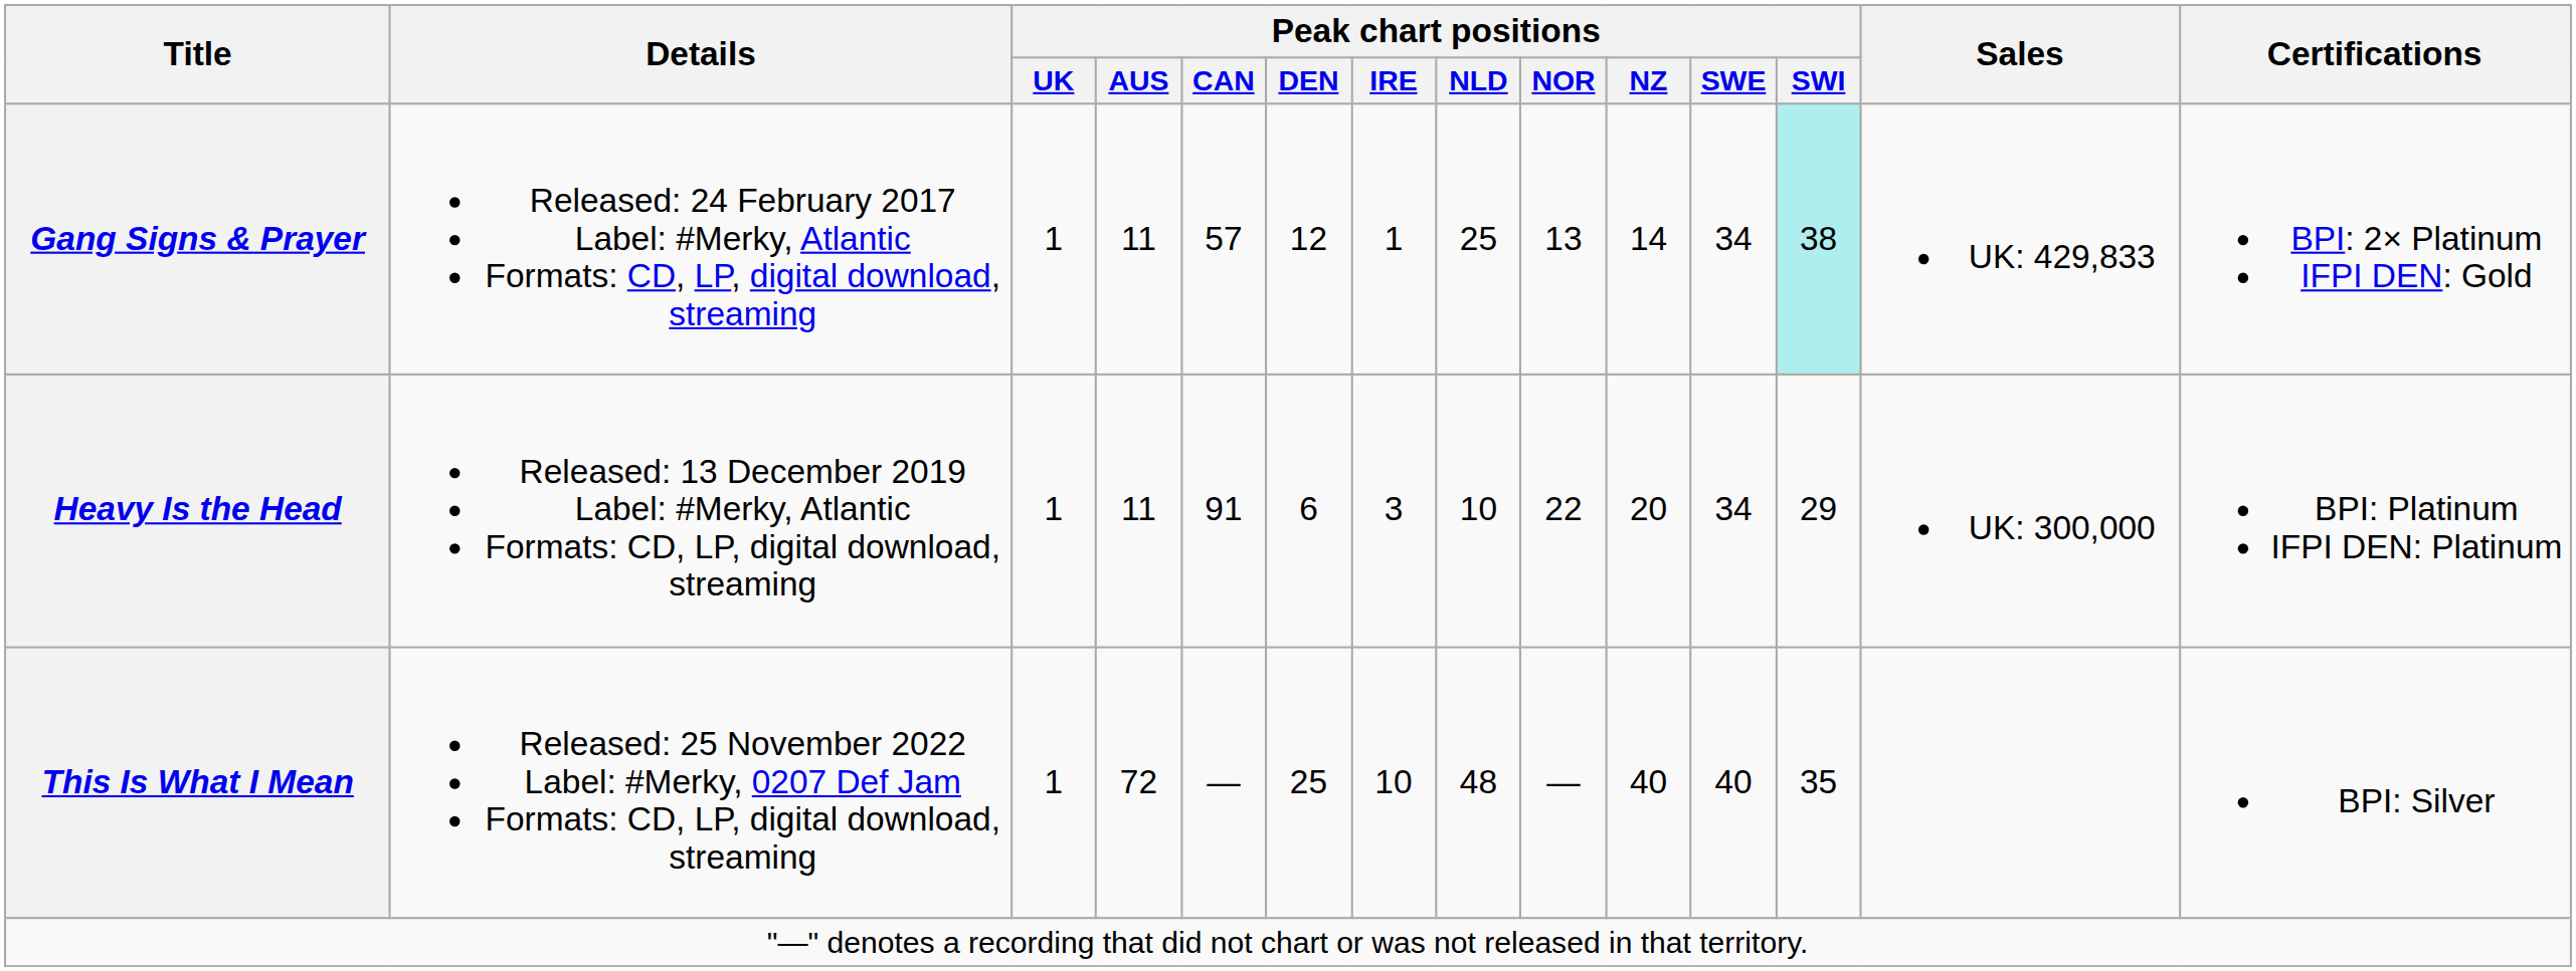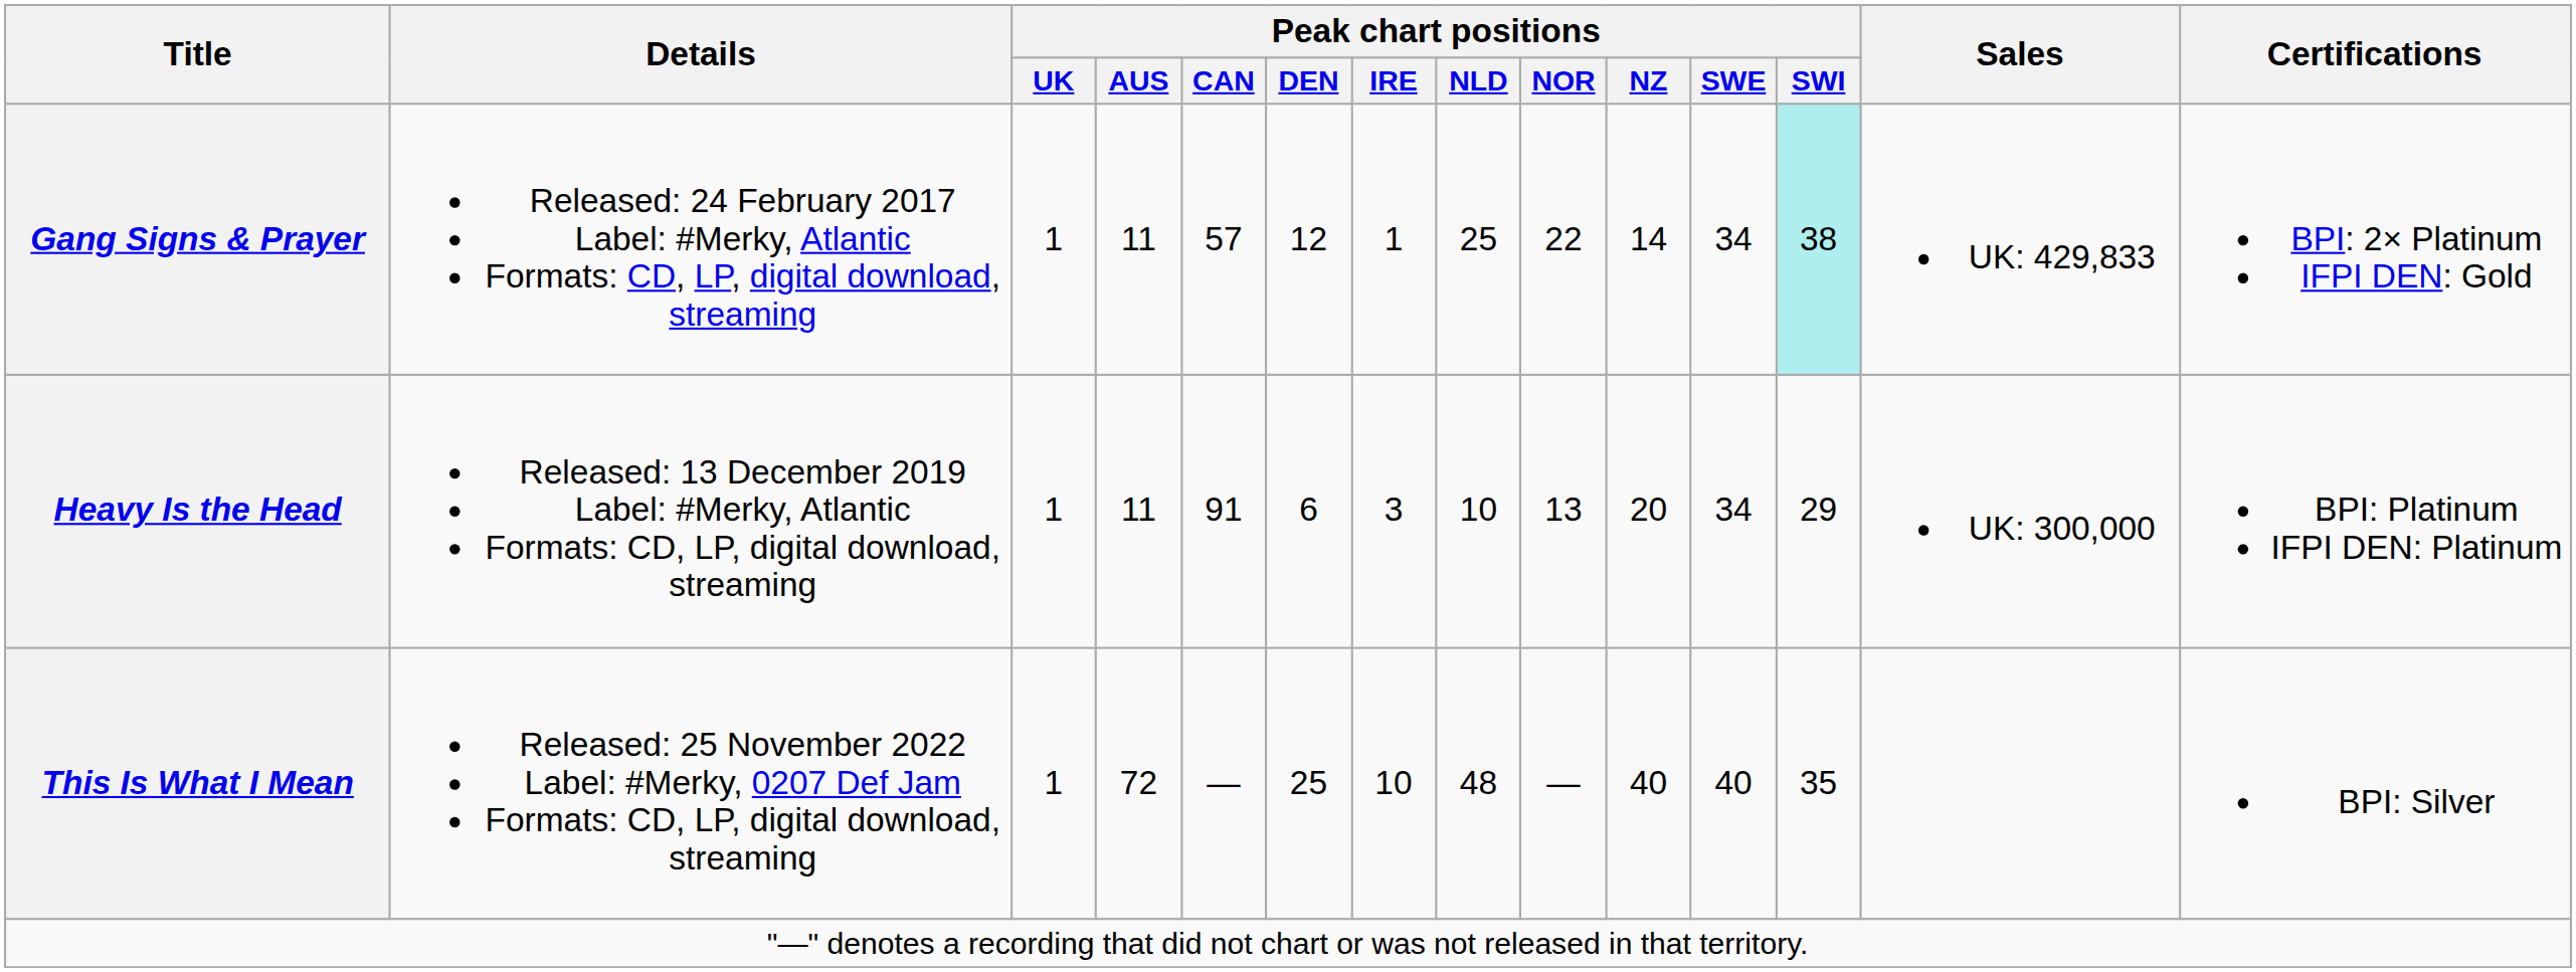 <table class="wikitable plainrowheaders" style="text-align:center;">
 <tr>
 <th scope="col" rowspan="2" style="width:11em;">Title</th>
 <th scope="col" rowspan="2" style="width:18em;">Details</th>
 <th scope="col" colspan="10">Peak chart positions</th>
 <th scope="col" rowspan="2" style="width:9em;">Sales</th>
 <th scope="col" rowspan="2">Certifications</th>
 </tr>
 <tr>
 <th scope="col" style="width:2.5em;font-size:85%;"><a href='#'>UK</a><br></th>
 <th scope="col" style="width:2.5em;font-size:85%;"><a href='#'>AUS</a><br></th>
 <th scope="col" style="width:2.5em;font-size:85%;"><a href='#'>CAN</a><br></th>
 <th scope="col" style="width:2.5em;font-size:85%;"><a href='#'>DEN</a><br></th>
 <th scope="col" style="width:2.5em;font-size:85%;"><a href='#'>IRE</a><br></th>
 <th scope="col" style="width:2.5em;font-size:85%;"><a href='#'>NLD</a><br></th>
 <th scope="col" style="width:2.5em;font-size:85%;"><a href='#'>NOR</a><br></th>
 <th scope="col" style="width:2.5em;font-size:85%;"><a href='#'>NZ</a><br></th>
 <th scope="col" style="width:2.5em;font-size:85%;"><a href='#'>SWE</a><br></th>
 <th scope="col" style="width:2.5em;font-size:85%;"><a href='#'>SWI</a><br></th>
 </tr>
 <tr>
 <th scope="row"><em><a href='#'>Gang Signs & Prayer</a></em></th>
 <td><br><ul><li>Released: 24 February 2017</li><li>Label: #Merky, <a href='#'>Atlantic</a></li><li>Formats: <a href='#'>CD</a>, <a href='#'>LP</a>, <a href='#'>digital download</a>, <a href='#'>streaming</a></li></ul></td>
 <td>1</td>
 <td>11</td>
 <td>57</td>
 <td>12</td>
 <td>1</td>
 <td>25</td>
-<td>13</td>
+<td>22</td>
 <td>14</td>
 <td>34</td>
 <td style="background: paleturquoise;">38</td>
 <td><br><ul><li>UK: 429,833</li></ul></td>
 <td><br><ul><li><a href='#'>BPI</a>: 2× Platinum</li><li><a href='#'>IFPI DEN</a>: Gold</li></ul></td>
 </tr>
 <tr>
 <th scope="row"><em><a href='#'>Heavy Is the Head</a></em></th>
 <td><br><ul><li>Released: 13 December 2019</li><li>Label: #Merky, Atlantic</li><li>Formats: CD, LP, digital download, streaming</li></ul></td>
 <td>1</td>
 <td>11</td>
 <td>91</td>
 <td>6</td>
 <td>3</td>
 <td>10</td>
-<td>22</td>
+<td>13</td>
 <td>20</td>
 <td>34</td>
 <td>29</td>
 <td><br><ul><li>UK: 300,000</li></ul></td>
 <td><br><ul><li>BPI: Platinum</li><li>IFPI DEN: Platinum</li></ul></td>
 </tr>
 <tr>
 <th scope="row"><em><a href='#'>This Is What I Mean</a></em></th>
 <td><br><ul><li>Released: 25 November 2022</li><li>Label: #Merky, <a href='#'>0207 Def Jam</a></li><li>Formats: CD, LP, digital download, streaming</li></ul></td>
 <td>1</td>
 <td>72</td>
 <td>—</td>
 <td>25</td>
 <td>10</td>
 <td>48</td>
 <td>—</td>
 <td>40</td>
 <td>40</td>
 <td>35</td>
 <td></td>
 <td><br><ul><li>BPI: Silver</li></ul></td>
 </tr>
 <tr>
 <td colspan="20" style="font-size:90%">"—" denotes a recording that did not chart or was not released in that territory.</td>
 </tr>
 </table>
